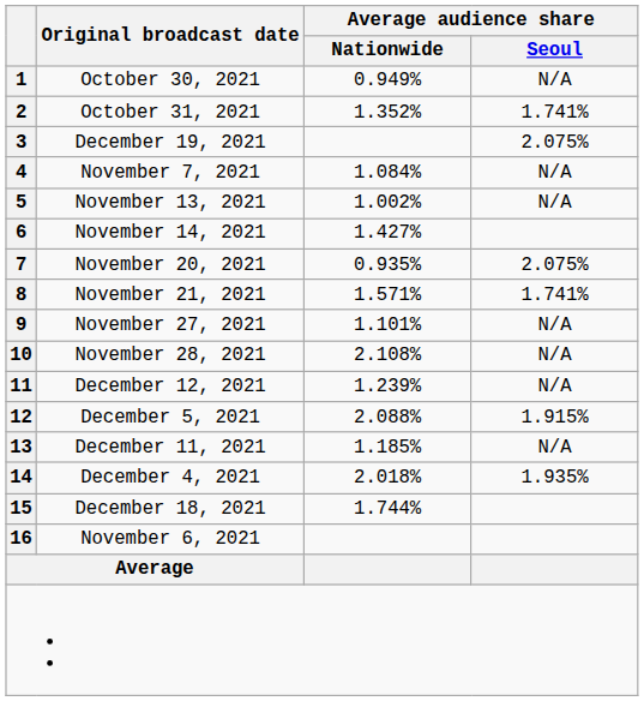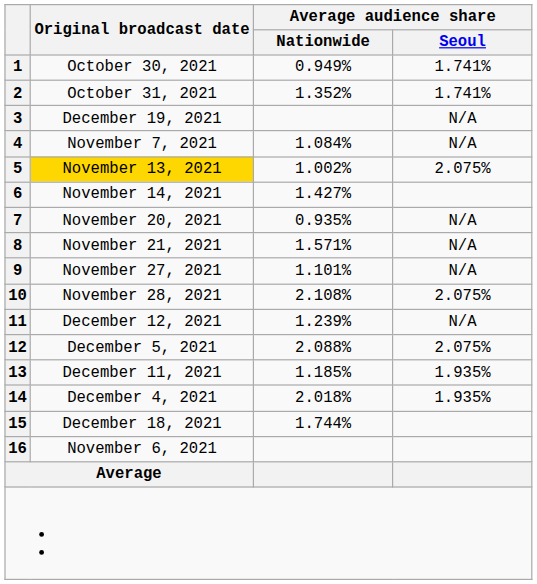 <table class="wikitable" style="text-align:center; max-width:550px; margin-left: auto; margin-right: auto; border: none;">
 <tr>
 </tr>
 <tr>
 <th rowspan="2"></th>
 <th rowspan="2">Original broadcast date</th>
 <th colspan="2">Average audience share<br></th>
 </tr>
 <tr>
 <th width="110">Nationwide</th>
 <th width="110"><a href='#'>Seoul</a></th>
 </tr>
 <tr>
 <th>1</th>
 <td>October 30, 2021</td>
 <td>0.949%</td>
-<td>N/A</td>
+<td>1.741%</td>
 </tr>
 <tr>
 <th>2</th>
 <td>October 31, 2021</td>
 <td>1.352%</td>
 <td>1.741%</td>
 </tr>
 <tr>
 <th>3</th>
 <td>December 19, 2021</td>
 <td><strong></strong></td>
-<td>2.075% </td>
+<td>N/A</td>
 </tr>
 <tr>
 <th>4</th>
 <td>November 7, 2021</td>
 <td>1.084%</td>
 <td>N/A</td>
 </tr>
 <tr>
 <th>5</th>
-<td>November 13, 2021</td>
+<td style="background: gold;">November 13, 2021</td>
 <td>1.002%</td>
-<td>N/A</td>
+<td>2.075% </td>
 </tr>
 <tr>
 <th>6</th>
 <td>November 14, 2021</td>
 <td>1.427%</td>
 <td><strong></strong></td>
 </tr>
 <tr>
 <th>7</th>
 <td>November 20, 2021</td>
 <td>0.935%</td>
-<td>2.075% </td>
+<td>N/A</td>
 </tr>
 <tr>
 <th>8</th>
 <td>November 21, 2021</td>
 <td>1.571%</td>
-<td>1.741%</td>
+<td>N/A</td>
 </tr>
 <tr>
 <th>9</th>
 <td>November 27, 2021</td>
 <td>1.101%</td>
 <td>N/A</td>
 </tr>
 <tr>
 <th>10</th>
 <td>November 28, 2021</td>
 <td>2.108% </td>
-<td>N/A</td>
+<td>2.075% </td>
 </tr>
 <tr>
 <th>11</th>
 <td>December 12, 2021</td>
 <td>1.239%</td>
 <td>N/A</td>
 </tr>
 <tr>
 <th>12</th>
 <td>December 5, 2021</td>
 <td>2.088%</td>
-<td>1.915%</td>
+<td>2.075% </td>
 </tr>
 <tr>
 <th>13</th>
 <td>December 11, 2021</td>
 <td>1.185%</td>
-<td>N/A</td>
+<td>1.935% </td>
 </tr>
 <tr>
 <th>14</th>
 <td>December 4, 2021</td>
 <td>2.018% </td>
 <td>1.935% </td>
 </tr>
 <tr>
 <th>15</th>
 <td>December 18, 2021</td>
 <td>1.744% </td>
 <td></td>
 </tr>
 <tr>
 <th>16</th>
 <td>November 6, 2021</td>
 <td><strong></strong> </td>
 <td><strong></strong> </td>
 </tr>
 <tr>
 <th colspan="2">Average</th>
 <th></th>
 <th></th>
 </tr>
 <tr>
 <td colspan="4"><br><ul><li></li><li></li></ul></td>
 </tr>
 </table>
